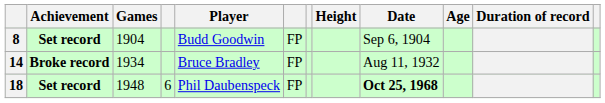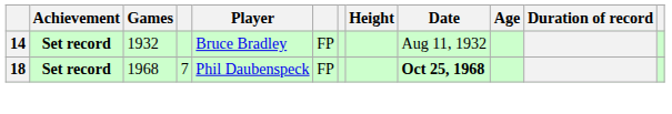 <table class="wikitable" style="text-align: left; font-size: 90%; margin-left: 1em;">
 <tr>
 <th></th>
 <th>Achievement</th>
 <th>Games</th>
 <th></th>
 <th>Player</th>
 <th></th>
 <th></th>
 <th>Height</th>
 <th>Date</th>
 <th>Age</th>
 <th>Duration of record</th>
 <th></th>
 </tr>
 <tr style="background: #cfc;">
-<td style="background: #f2f2f2; text-align: center;"><strong>8</strong></td>
+<td style="background: #f2f2f2; text-align: center;"><strong>14</strong></td>
 <td style="text-align: center;"><strong>Set record</strong></td>
-<td>1904 </td>
-<td style="text-align: center;"></td>
-<td><a href='#'>Budd Goodwin</a></td>
-<td style="text-align: center;">FP</td>
-<td style="text-align: center;"></td>
-<td></td>
-<td>Sep 6, 1904</td>
-<td style="text-align: center;"></td>
-<td style="background: #f2f2f2;"></td>
-<td></td>
-</tr>
-<tr style="background: #cfc;">
-<td style="background: #f2f2f2; text-align: center;"><strong>14</strong></td>
-<td style="text-align: center;"><strong>Broke record</strong></td>
-<td>1934 </td>
+<td>1932 </td>
 <td style="text-align: center;"></td>
 <td><a href='#'>Bruce Bradley</a></td>
 <td style="text-align: center;">FP</td>
 <td style="text-align: center;"></td>
 <td></td>
 <td>Aug 11, 1932</td>
 <td style="text-align: center;"></td>
 <td style="background: #f2f2f2;"></td>
 <td></td>
 </tr>
 <tr style="background: #cfc;">
 <td style="background: #f2f2f2; text-align: center;"><strong>18</strong></td>
 <td style="text-align: center;"><strong>Set record</strong></td>
-<td>1948</td>
-<td style="text-align: center;">6</td>
+<td>1968</td>
+<td style="text-align: center;">7</td>
 <td><a href='#'>Phil Daubenspeck</a></td>
 <td style="text-align: center;">FP</td>
 <td style="text-align: center;"></td>
 <td></td>
 <td><strong>Oct 25, 1968</strong></td>
 <td style="text-align: center;"></td>
 <td style="background: #f2f2f2;"></td>
 <td></td>
 </tr>
 </table>
